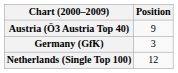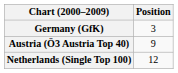 <table class="wikitable plainrowheaders sortable" style="text-align:center">
 <tr>
 <th scope="col">Chart (2000–2009)</th>
 <th scope="col">Position</th>
 </tr>
 <tr>
+<th scope="row">Germany (GfK)</th>
+<td>3</td>
+</tr>
+<tr>
 <th scope="row">Austria (Ö3 Austria Top 40)</th>
 <td>9</td>
-</tr>
-<tr>
-<th scope="row">Germany (GfK)</th>
-<td>3</td>
 </tr>
 <tr>
 <th scope="row">Netherlands (Single Top 100)</th>
 <td>12</td>
 </tr>
 </table>
